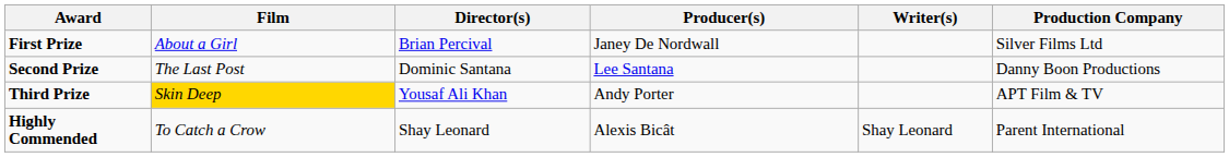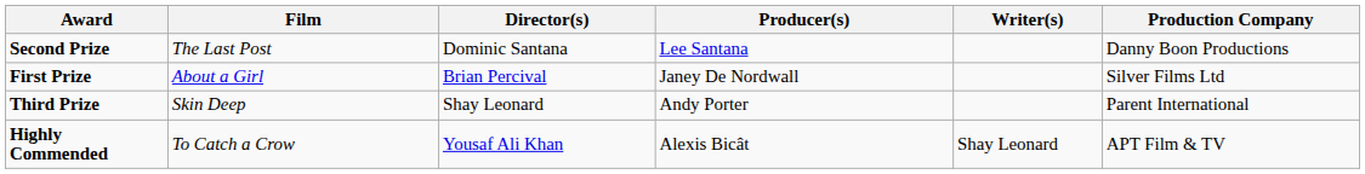 <table class="wikitable" width="95%" align="centre">
 <tr>
 <th width=12%>Award</th>
 <th width=20%>Film</th>
 <th width=16%>Director(s)</th>
 <th width=22%>Producer(s)</th>
 <th width=11%>Writer(s)</th>
 <th width=19%>Production Company</th>
 </tr>
 <tr>
+<td><strong>Second Prize</strong></td>
+<td><em>The Last Post</em></td>
+<td>Dominic Santana</td>
+<td><a href='#'>Lee Santana</a></td>
+<td></td>
+<td>Danny Boon Productions</td>
+</tr>
+<tr>
 <td><strong>First Prize</strong></td>
 <td><em><a href='#'>About a Girl</a></em></td>
 <td><a href='#'>Brian Percival</a></td>
 <td>Janey De Nordwall</td>
 <td></td>
 <td>Silver Films Ltd</td>
 </tr>
 <tr>
-<td><strong>Second Prize</strong></td>
-<td><em>The Last Post</em></td>
-<td>Dominic Santana</td>
-<td><a href='#'>Lee Santana</a></td>
-<td></td>
-<td>Danny Boon Productions</td>
-</tr>
-<tr>
 <td><strong>Third Prize</strong></td>
-<td style="background: gold;"><em>Skin Deep</em></td>
-<td><a href='#'>Yousaf Ali Khan</a></td>
+<td><em>Skin Deep</em></td>
+<td>Shay Leonard</td>
 <td>Andy Porter</td>
 <td></td>
-<td>APT Film & TV</td>
+<td>Parent International</td>
 </tr>
 <tr>
 <td><strong>Highly Commended</strong></td>
 <td><em>To Catch a Crow</em></td>
-<td>Shay Leonard</td>
+<td><a href='#'>Yousaf Ali Khan</a></td>
 <td>Alexis Bicât</td>
 <td>Shay Leonard</td>
-<td>Parent International</td>
+<td>APT Film & TV</td>
 </tr>
 </table>
